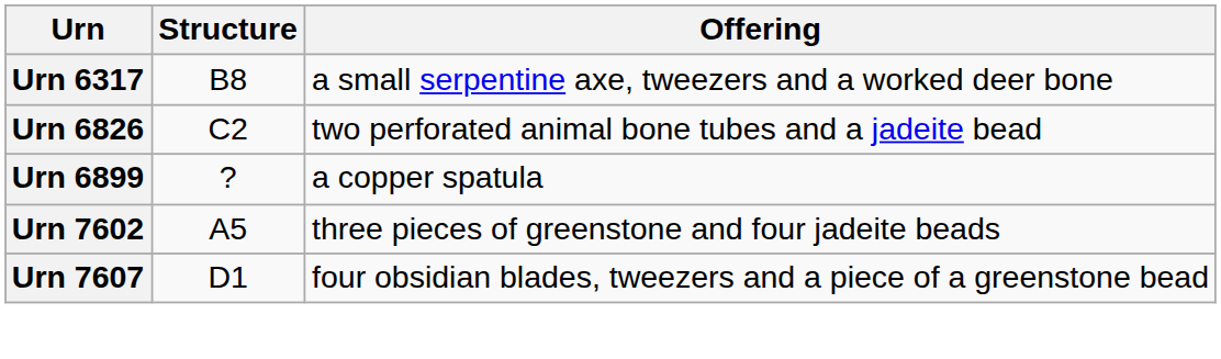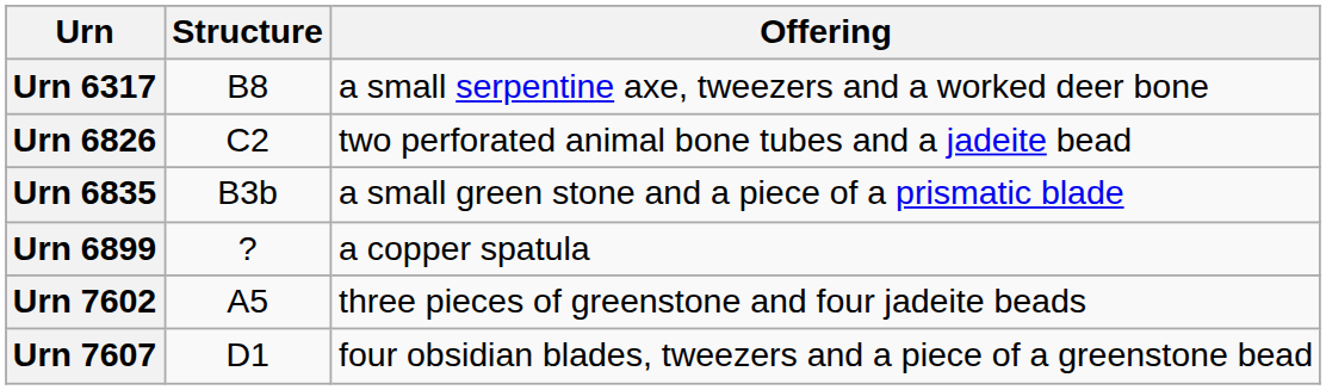 <table class="wikitable" style="margin: 1em auto 1em auto">
 <tr>
 <th><strong>Urn</strong></th>
 <th><strong>Structure</strong></th>
 <th><strong>Offering</strong></th>
 </tr>
 <tr>
 <th>Urn 6317</th>
 <td align="center">B8</td>
 <td>a small <a href='#'>serpentine</a> axe, tweezers and a worked deer bone</td>
 </tr>
 <tr>
 <th>Urn 6826</th>
 <td align="center">C2</td>
 <td>two perforated animal bone tubes and a <a href='#'>jadeite</a> bead</td>
 </tr>
 <tr>
+<th>Urn 6835</th>
+<td align="center">B3b</td>
+<td>a small green stone and a piece of a <a href='#'>prismatic blade</a></td>
+</tr>
+<tr>
 <th>Urn 6899</th>
 <td align="center">?</td>
 <td>a copper spatula</td>
 </tr>
 <tr>
 <th>Urn 7602</th>
 <td align="center">A5</td>
 <td>three pieces of greenstone and four jadeite beads</td>
 </tr>
 <tr>
 <th>Urn 7607</th>
 <td align="center">D1</td>
 <td>four obsidian blades, tweezers and a piece of a greenstone bead</td>
 </tr>
 </table>
